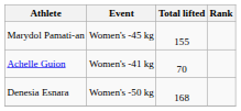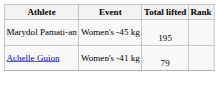 <table class="wikitable" style="font-size:90%">
 <tr>
 <th>Athlete</th>
 <th>Event</th>
 <th>Total lifted</th>
 <th>Rank</th>
 </tr>
 <tr>
 <td>Marydol Pamati-an</td>
 <td>Women's -45 kg</td>
-<td align=center><br>155</td>
+<td align=center><br>195</td>
 <td align=center></td>
 </tr>
 <tr>
 <td><a href='#'>Achelle Guion</a></td>
 <td>Women's -41 kg</td>
-<td align=center><br>70</td>
-<td align=center></td>
-</tr>
-<tr>
-<td>Denesia Esnara</td>
-<td>Women's -50 kg</td>
-<td align=center><br>168</td>
+<td align=center><br>79</td>
 <td align=center></td>
 </tr>
 <tr>
 </tr>
 </table>
